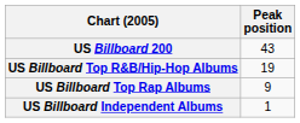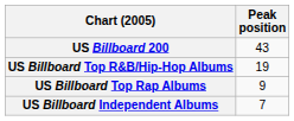 <table class="wikitable sortable plainrowheaders">
 <tr>
 <th scope="col">Chart (2005)</th>
 <th scope="col">Peak<br>position</th>
 </tr>
 <tr>
 <th scope="row">US <a href='#'><em>Billboard</em> 200</a></th>
 <td align="center">43</td>
 </tr>
 <tr>
 <th scope="row">US <em>Billboard</em> <a href='#'>Top R&B/Hip-Hop Albums</a></th>
 <td align="center">19</td>
 </tr>
 <tr>
 <th scope="row">US <em>Billboard</em> <a href='#'>Top Rap Albums</a></th>
 <td align="center">9</td>
 </tr>
 <tr>
 <th scope="row">US <em>Billboard</em> <a href='#'>Independent Albums</a></th>
-<td align="center">1</td>
+<td align="center">7</td>
 </tr>
 </table>
